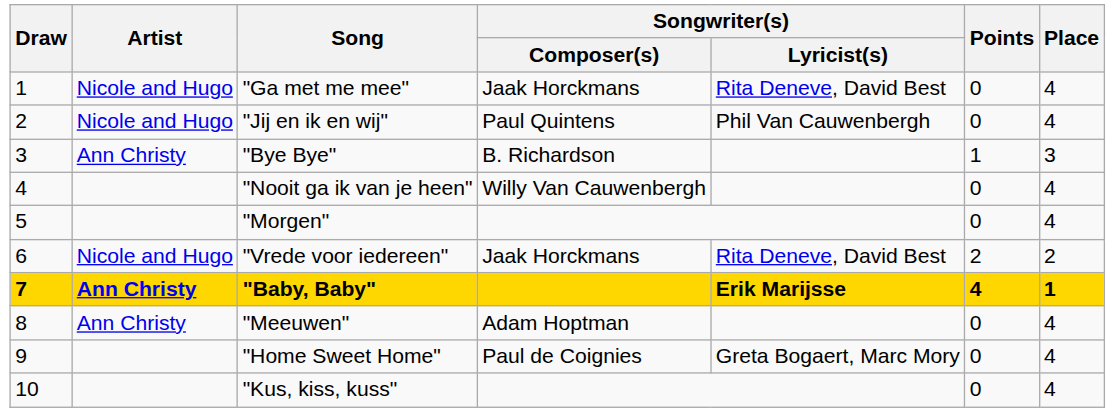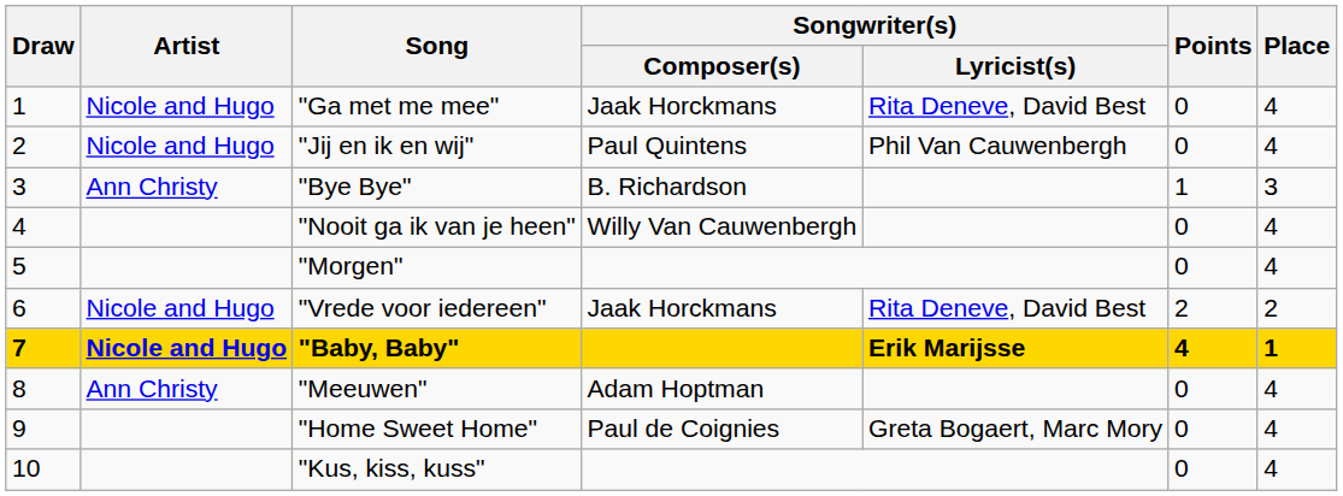 <table class="sortable wikitable" style="margin: 1em auto 1em auto; text-align:left">
 <tr>
 <th rowspan="2">Draw</th>
 <th rowspan="2">Artist</th>
 <th rowspan="2">Song</th>
 <th colspan="2">Songwriter(s)</th>
 <th rowspan="2">Points</th>
 <th rowspan="2">Place</th>
 </tr>
 <tr>
 <th>Composer(s)</th>
 <th>Lyricist(s)</th>
 </tr>
 <tr>
 <td>1</td>
 <td align="left"><a href='#'>Nicole and Hugo</a></td>
 <td align="left">"Ga met me mee"</td>
 <td>Jaak Horckmans</td>
 <td><a href='#'>Rita Deneve</a>, David Best</td>
 <td>0</td>
 <td>4</td>
 </tr>
 <tr>
 <td>2</td>
 <td align="left"><a href='#'>Nicole and Hugo</a></td>
 <td align="left">"Jij en ik en wij"</td>
 <td>Paul Quintens</td>
 <td>Phil Van Cauwenbergh</td>
 <td>0</td>
 <td>4</td>
 </tr>
 <tr>
 <td>3</td>
 <td align="left"><a href='#'>Ann Christy</a></td>
 <td align="left">"Bye Bye"</td>
 <td>B. Richardson</td>
 <td></td>
 <td>1</td>
 <td>3</td>
 </tr>
 <tr>
 <td>4</td>
 <td align="left"></td>
 <td align="left">"Nooit ga ik van je heen"</td>
 <td>Willy Van Cauwenbergh</td>
 <td></td>
 <td>0</td>
 <td>4</td>
 </tr>
 <tr>
 <td>5</td>
 <td align="left"></td>
 <td align="left">"Morgen"</td>
 <td colspan="2"></td>
 <td>0</td>
 <td>4</td>
 </tr>
 <tr>
 <td>6</td>
 <td align="left"><a href='#'>Nicole and Hugo</a></td>
 <td align="left">"Vrede voor iedereen"</td>
 <td>Jaak Horckmans</td>
 <td><a href='#'>Rita Deneve</a>, David Best</td>
 <td>2</td>
 <td>2</td>
 </tr>
 <tr style="font-weight:bold; background:gold;">
 <td>7</td>
-<td align="left"><a href='#'>Ann Christy</a></td>
+<td align="left"><a href='#'>Nicole and Hugo</a></td>
 <td align="left">"Baby, Baby"</td>
 <td></td>
 <td>Erik Marijsse</td>
 <td>4</td>
 <td>1</td>
 </tr>
 <tr>
 <td>8</td>
 <td align="left"><a href='#'>Ann Christy</a></td>
 <td align="left">"Meeuwen"</td>
 <td>Adam Hoptman</td>
 <td></td>
 <td>0</td>
 <td>4</td>
 </tr>
 <tr>
 <td>9</td>
 <td align="left"></td>
 <td align="left">"Home Sweet Home"</td>
 <td>Paul de Coignies</td>
 <td>Greta Bogaert, Marc Mory</td>
 <td>0</td>
 <td>4</td>
 </tr>
 <tr>
 <td>10</td>
 <td align="left"></td>
 <td align="left">"Kus, kiss, kuss"</td>
 <td colspan="2"></td>
 <td>0</td>
 <td>4</td>
 </tr>
 </table>
